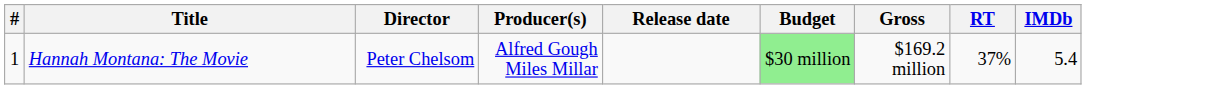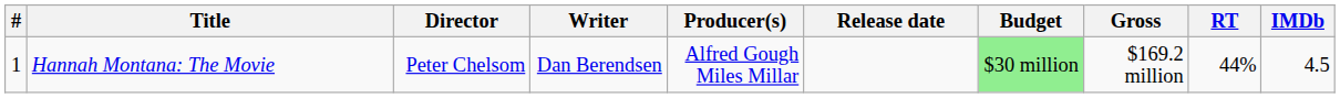 <table class="wikitable sortable" style="text-align: right;">
 <tr>
 <th width=10>#</th>
 <th width=280>Title</th>
 <th width=100>Director</th>
+<th width=100>Writer</th>
 <th width=100>Producer(s)</th>
 <th width="130">Release date</th>
 <th width=75>Budget</th>
 <th width=75>Gross</th>
 <th width=50><a href='#'>RT</a></th>
 <th width=50><a href='#'>IMDb</a></th>
 </tr>
 <tr>
 <td style="text-align:center;">1</td>
 <td style="text-align:left;"><em><a href='#'>Hannah Montana: The Movie</a></em></td>
 <td><a href='#'>Peter Chelsom</a></td>
+<td><a href='#'>Dan Berendsen</a></td>
 <td><a href='#'>Alfred Gough</a><br><a href='#'>Miles Millar</a></td>
 <td></td>
 <td style="background: lightgreen;">$30 million</td>
 <td>$169.2 million</td>
-<td>37%</td>
-<td>5.4</td>
+<td>44%</td>
+<td>4.5</td>
 </tr>
 </table>
